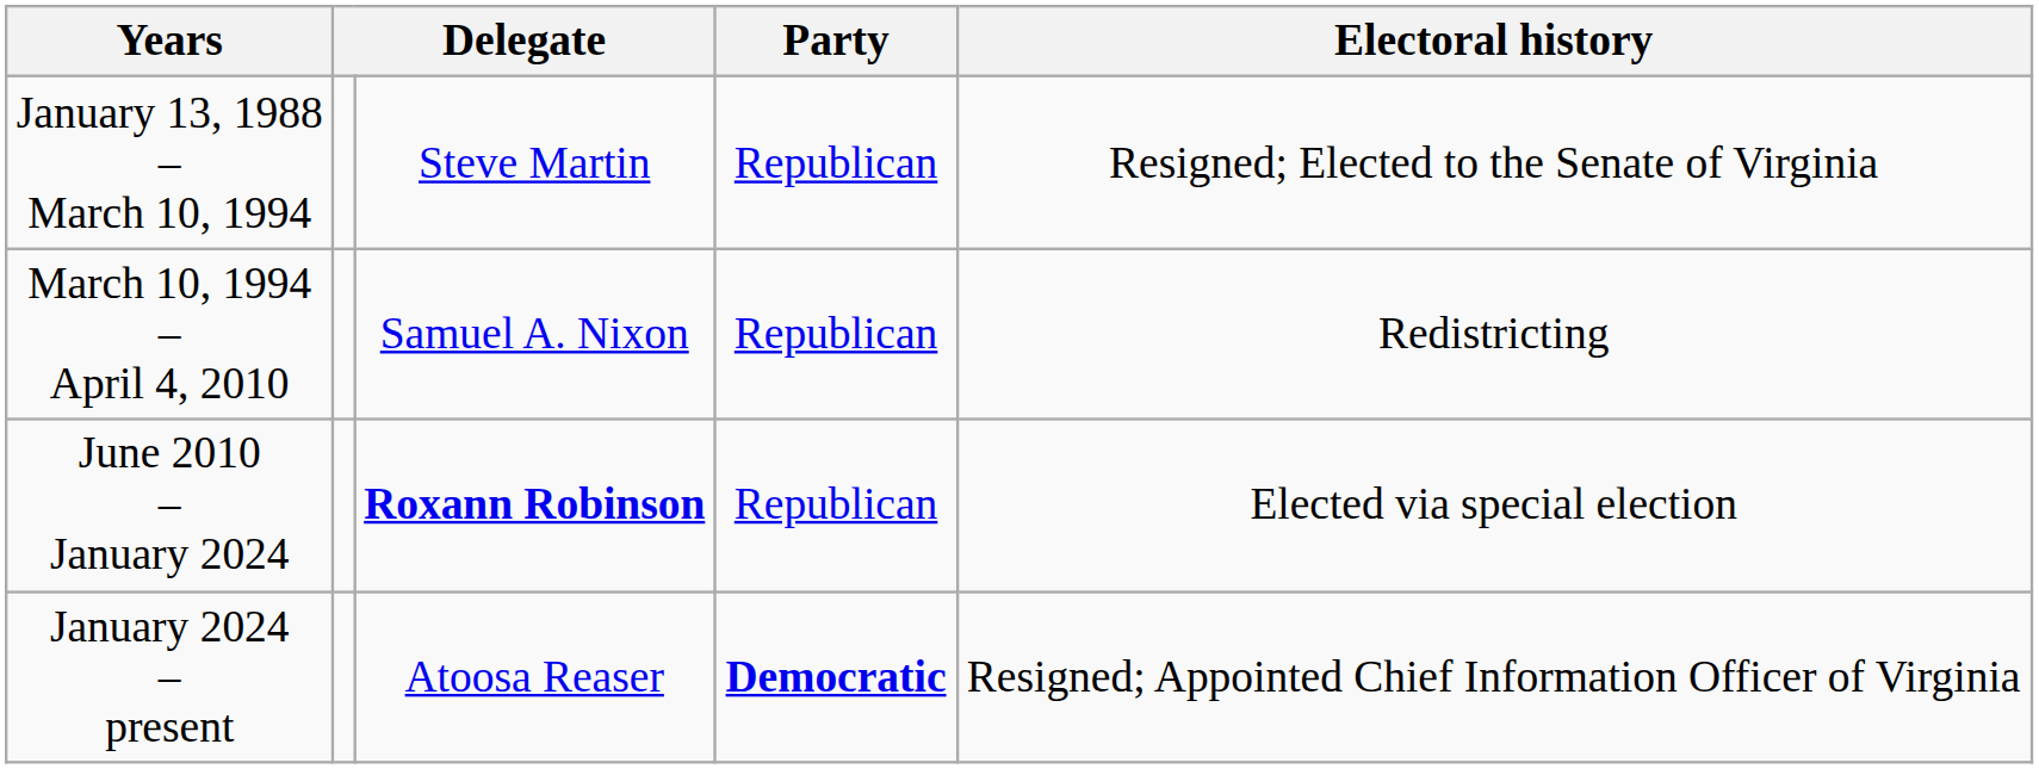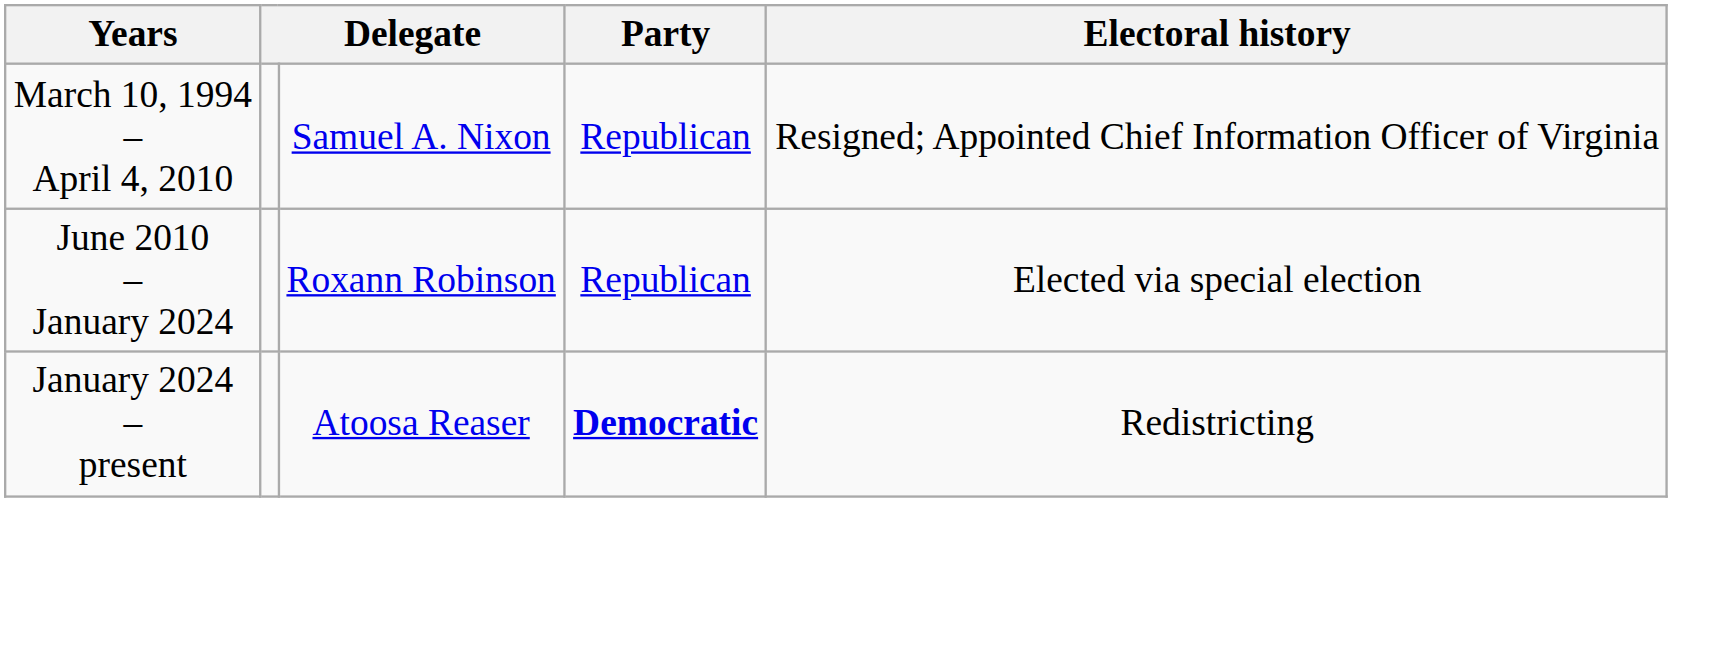 <table class=wikitable style="text-align:center">
 <tr valign=bottom>
 <th>Years</th>
 <th colspan=2>Delegate</th>
 <th>Party</th>
 <th>Electoral history</th>
 </tr>
 <tr>
-<td nowrap><span>January 13, 1988</span><br>–<br><span>March 10, 1994</span></td>
-<td></td>
-<td><a href='#'>Steve Martin</a></td>
-<td><a href='#'>Republican</a></td>
-<td>Resigned; Elected to the Senate of Virginia</td>
-</tr>
-<tr>
 <td nowrap><span>March 10, 1994</span><br>–<br><span>April 4, 2010</span></td>
 <td></td>
 <td><a href='#'>Samuel A. Nixon</a></td>
 <td><a href='#'>Republican</a></td>
-<td>Redistricting</td>
+<td>Resigned; Appointed Chief Information Officer of Virginia</td>
 </tr>
 <tr>
 <td nowrap><span>June 2010</span><br>–<br><span>January 2024</span></td>
 <td align=left></td>
-<td><strong><a href='#'>Roxann Robinson</a></strong></td>
+<td><a href='#'>Roxann Robinson</a></td>
 <td><a href='#'>Republican</a></td>
 <td>Elected via special election</td>
 </tr>
 <tr>
 <td>January 2024<br>–<br><span>present</span></td>
 <td></td>
 <td><a href='#'>Atoosa Reaser</a></td>
 <td><strong><a href='#'>Democratic</a></strong></td>
-<td>Resigned; Appointed Chief Information Officer of Virginia</td>
+<td>Redistricting</td>
 </tr>
 </table>
